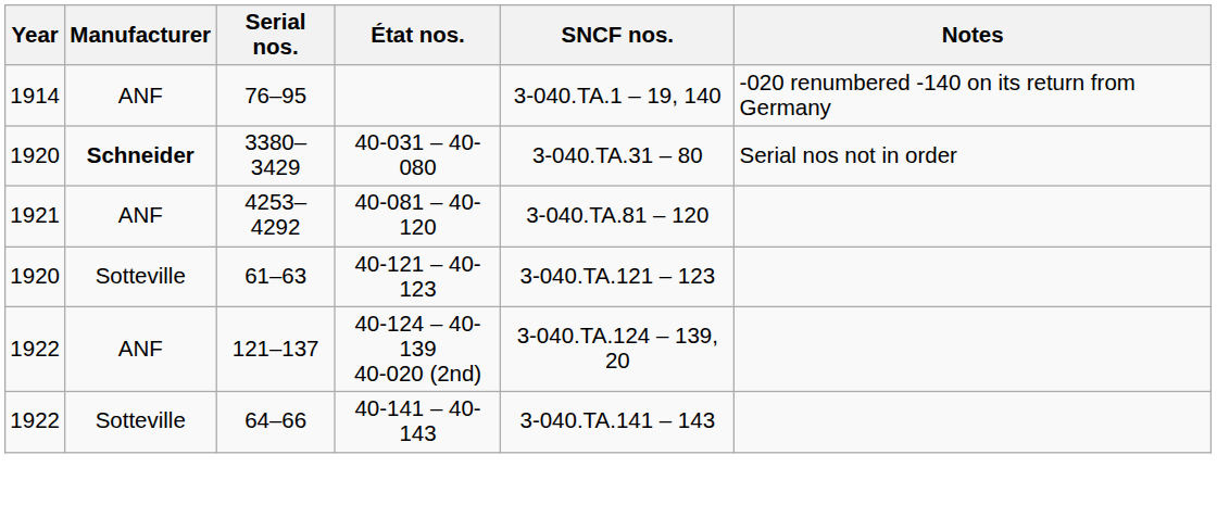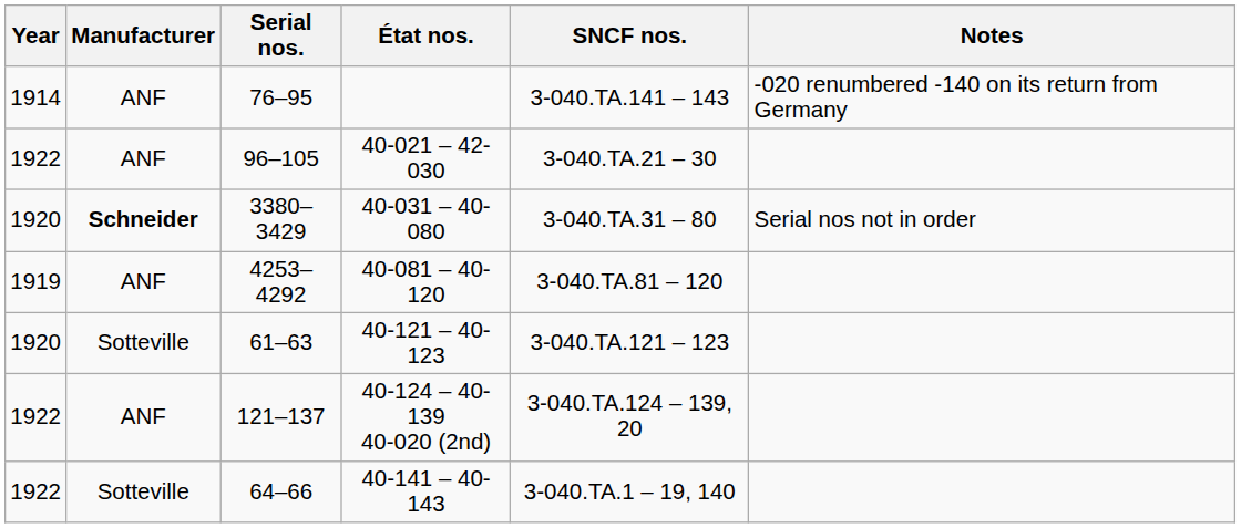 <table class=wikitable style=text-align:center>
 <tr>
 <th>Year</th>
 <th>Manufacturer</th>
 <th>Serial nos.</th>
 <th>État nos.</th>
 <th>SNCF nos.</th>
 <th>Notes</th>
 </tr>
 <tr>
 <td>1914</td>
 <td>ANF</td>
 <td>76–95</td>
 <td></td>
-<td>3-040.TA.1 – 19, 140</td>
+<td>3-040.TA.141 – 143</td>
 <td align=left>-020 renumbered -140 on its return from Germany</td>
+</tr>
+<tr>
+<td>1922</td>
+<td>ANF</td>
+<td>96–105</td>
+<td>40-021 – 42-030</td>
+<td>3-040.TA.21 – 30</td>
+<td align=left></td>
 </tr>
 <tr>
 <td>1920</td>
 <td><strong>Schneider</strong></td>
 <td>3380–3429</td>
 <td>40-031 – 40-080</td>
 <td>3-040.TA.31 – 80</td>
 <td align=left>Serial nos not in order</td>
 </tr>
 <tr>
-<td>1921</td>
+<td>1919</td>
 <td>ANF</td>
 <td>4253–4292</td>
 <td>40-081 – 40-120</td>
 <td>3-040.TA.81 – 120</td>
 <td align=left></td>
 </tr>
 <tr>
 <td>1920</td>
 <td>Sotteville</td>
 <td>61–63</td>
 <td>40-121 – 40-123</td>
 <td>3-040.TA.121 – 123</td>
 <td align=left></td>
 </tr>
 <tr>
 <td>1922</td>
 <td>ANF</td>
 <td>121–137</td>
 <td>40-124 – 40-139<br>40-020 (2nd)</td>
 <td>3-040.TA.124 – 139, 20</td>
 <td align=left></td>
 </tr>
 <tr>
 <td>1922</td>
 <td>Sotteville</td>
 <td>64–66</td>
 <td>40-141 – 40-143</td>
-<td>3-040.TA.141 – 143</td>
+<td>3-040.TA.1 – 19, 140</td>
 <td align=left></td>
 </tr>
 </table>
